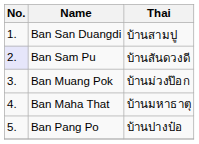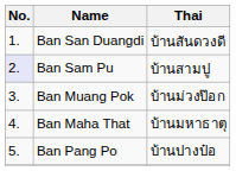 <table class="wikitable sortable">
 <tr>
 <th>No.</th>
 <th>Name</th>
 <th>Thai</th>
 </tr>
 <tr>
 <td>1.</td>
 <td>Ban San Duangdi</td>
-<td>บ้านสามปู</td>
+<td>บ้านสันดวงดี</td>
 </tr>
 <tr>
 <td style="background: lavender;">2.</td>
 <td>Ban Sam Pu</td>
-<td>บ้านสันดวงดี</td>
+<td>บ้านสามปู</td>
 </tr>
 <tr>
 <td>3.</td>
 <td>Ban Muang Pok</td>
 <td>บ้านม่วงป๊อก</td>
 </tr>
 <tr>
 <td>4.</td>
 <td>Ban Maha That</td>
 <td>บ้านมหาธาตุ</td>
 </tr>
 <tr>
 <td>5.</td>
 <td>Ban Pang Po</td>
 <td>บ้านปางป๋อ</td>
 </tr>
 <tr>
 </tr>
 </table>
